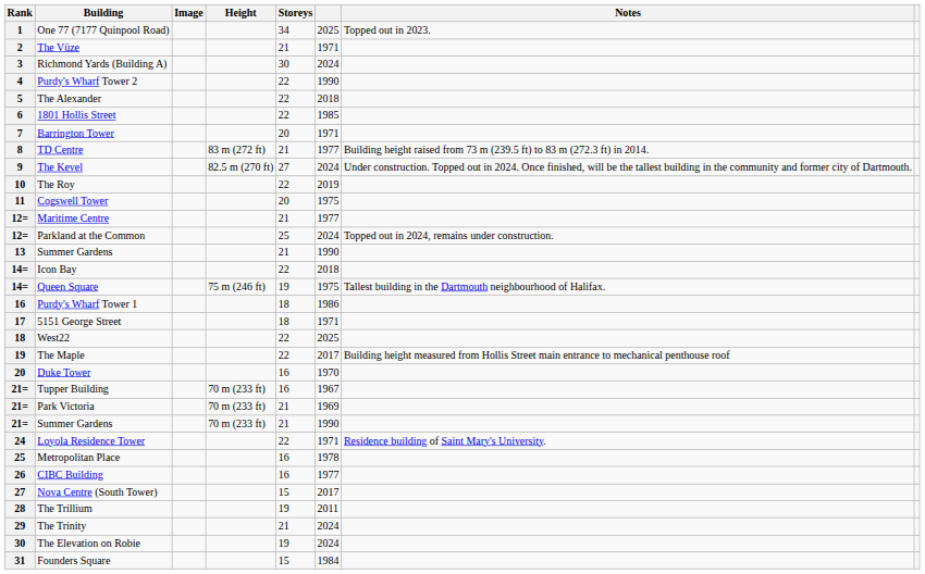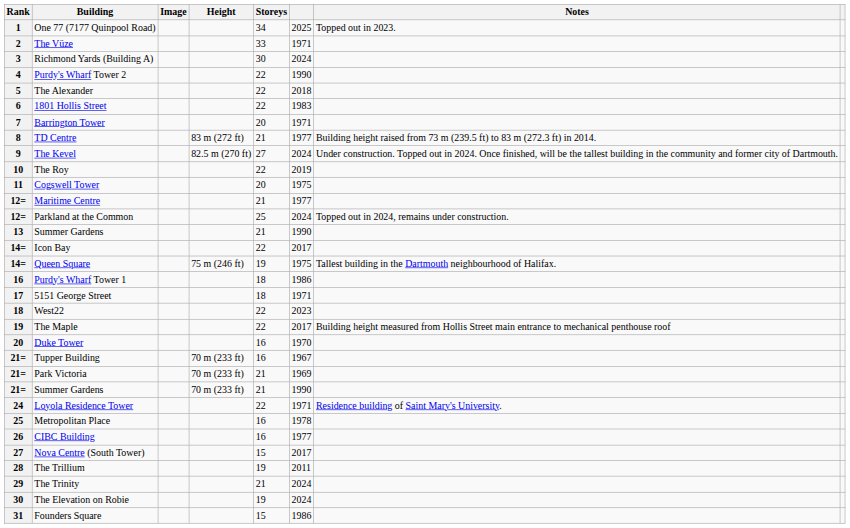 <table class= "wikitable sortable">
 <tr>
 <th>Rank</th>
 <th>Building</th>
 <th class="unsortable">Image</th>
 <th>Height</th>
 <th>Storeys</th>
 <th></th>
 <th class="unsortable">Notes</th>
 <th class="unsortable"></th>
 </tr>
 <tr>
 <th>1</th>
 <td>One 77 (7177 Quinpool Road)</td>
 <td></td>
 <td></td>
 <td>34</td>
 <td>2025</td>
 <td>Topped out in 2023.</td>
 <td></td>
 </tr>
 <tr>
 <th>2</th>
 <td><a href='#'>The Vüze</a></td>
 <td></td>
 <td></td>
-<td>21</td>
+<td>33</td>
 <td>1971</td>
 <td></td>
 <td></td>
 </tr>
 <tr>
 <th>3</th>
 <td>Richmond Yards (Building A)</td>
 <td></td>
 <td></td>
 <td>30</td>
 <td>2024</td>
 <td></td>
 <td></td>
 </tr>
 <tr>
 <th>4</th>
 <td><a href='#'>Purdy's Wharf</a> Tower 2</td>
 <td></td>
 <td></td>
 <td>22</td>
 <td>1990</td>
 <td></td>
 <td></td>
 </tr>
 <tr>
 <th>5</th>
 <td>The Alexander</td>
 <td></td>
 <td></td>
 <td>22</td>
 <td>2018</td>
 <td></td>
 <td></td>
 </tr>
 <tr>
 <th>6</th>
 <td><a href='#'>1801 Hollis Street</a></td>
 <td></td>
 <td></td>
 <td>22</td>
-<td>1985</td>
+<td>1983</td>
 <td></td>
 <td></td>
 </tr>
 <tr>
 <th>7</th>
 <td><a href='#'>Barrington Tower</a></td>
 <td></td>
 <td></td>
 <td>20</td>
 <td>1971</td>
 <td></td>
 <td></td>
 </tr>
 <tr>
 <th>8</th>
 <td><a href='#'>TD Centre</a></td>
 <td></td>
 <td>83 m (272 ft)</td>
 <td>21</td>
 <td>1977</td>
 <td>Building height raised from 73 m (239.5 ft) to 83 m (272.3 ft) in 2014.</td>
 <td></td>
 </tr>
 <tr>
 <th>9</th>
 <td><a href='#'>The Kevel</a></td>
 <td></td>
 <td>82.5 m (270 ft)</td>
 <td>27</td>
 <td>2024</td>
 <td>Under construction. Topped out in 2024. Once finished, will be the tallest building in the community and former city of Dartmouth.</td>
 <td></td>
 </tr>
 <tr>
 <th>10</th>
 <td>The Roy</td>
 <td></td>
 <td></td>
 <td>22</td>
 <td>2019</td>
 <td></td>
 <td></td>
 </tr>
 <tr>
 <th>11</th>
 <td><a href='#'>Cogswell Tower</a></td>
 <td></td>
 <td></td>
 <td>20</td>
 <td>1975</td>
 <td></td>
 <td></td>
 </tr>
 <tr>
 <th>12=</th>
 <td><a href='#'>Maritime Centre</a></td>
 <td></td>
 <td></td>
 <td>21</td>
 <td>1977</td>
 <td></td>
 <td></td>
 </tr>
 <tr>
 <th>12=</th>
 <td>Parkland at the Common</td>
 <td></td>
 <td></td>
 <td>25</td>
 <td>2024</td>
 <td>Topped out in 2024, remains under construction.</td>
 <td></td>
 </tr>
 <tr>
 <th>13</th>
 <td>Summer Gardens</td>
 <td></td>
 <td></td>
 <td>21</td>
 <td>1990</td>
 <td></td>
 <td></td>
 </tr>
 <tr>
 <th>14=</th>
 <td>Icon Bay</td>
 <td></td>
 <td></td>
 <td>22</td>
-<td>2018</td>
+<td>2017</td>
 <td></td>
 <td></td>
 </tr>
 <tr>
 <th>14=</th>
 <td><a href='#'>Queen Square</a></td>
 <td></td>
 <td>75 m (246 ft)</td>
 <td>19</td>
 <td>1975</td>
 <td>Tallest building in the <a href='#'>Dartmouth</a> neighbourhood of Halifax.</td>
 <td></td>
 </tr>
 <tr>
 <th>16</th>
 <td><a href='#'>Purdy's Wharf</a> Tower 1</td>
 <td></td>
 <td></td>
 <td>18</td>
 <td>1986</td>
 <td></td>
 <td></td>
 </tr>
 <tr>
 <th>17</th>
 <td>5151 George Street</td>
 <td></td>
 <td></td>
 <td>18</td>
 <td>1971</td>
 <td></td>
 <td></td>
 </tr>
 <tr>
 <th>18</th>
 <td>West22</td>
 <td></td>
 <td></td>
 <td>22</td>
-<td>2025</td>
+<td>2023</td>
 <td></td>
 <td></td>
 </tr>
 <tr>
 <th>19</th>
 <td>The Maple</td>
 <td></td>
 <td></td>
 <td>22</td>
 <td>2017</td>
 <td>Building height measured from Hollis Street main entrance to mechanical penthouse roof</td>
 <td></td>
 </tr>
 <tr>
 <th>20</th>
 <td><a href='#'>Duke Tower</a></td>
 <td></td>
 <td></td>
 <td>16</td>
 <td>1970</td>
 <td></td>
 <td></td>
 </tr>
 <tr>
 <th>21=</th>
 <td>Tupper Building</td>
 <td></td>
 <td>70 m (233 ft)</td>
 <td>16</td>
 <td>1967</td>
 <td></td>
 <td></td>
 </tr>
 <tr>
 <th>21=</th>
 <td>Park Victoria</td>
 <td></td>
 <td>70 m (233 ft)</td>
 <td>21</td>
 <td>1969</td>
 <td></td>
 <td></td>
 </tr>
 <tr>
 <th>21=</th>
 <td>Summer Gardens</td>
 <td></td>
 <td>70 m (233 ft)</td>
 <td>21</td>
 <td>1990</td>
 <td></td>
 <td></td>
 </tr>
 <tr>
 <th>24</th>
 <td><a href='#'>Loyola Residence Tower</a></td>
 <td></td>
 <td></td>
 <td>22</td>
 <td>1971</td>
 <td><a href='#'>Residence building</a> of <a href='#'>Saint Mary's University</a>.</td>
 <td></td>
 </tr>
 <tr>
 <th>25</th>
 <td>Metropolitan Place</td>
 <td></td>
 <td></td>
 <td>16</td>
 <td>1978</td>
 <td></td>
 <td></td>
 </tr>
 <tr>
 <th>26</th>
 <td><a href='#'>CIBC Building</a></td>
 <td></td>
 <td></td>
 <td>16</td>
 <td>1977</td>
 <td></td>
 <td></td>
 </tr>
 <tr>
 <th>27</th>
 <td><a href='#'>Nova Centre</a> (South Tower)</td>
 <td></td>
 <td></td>
 <td>15</td>
 <td>2017</td>
 <td></td>
 <td></td>
 </tr>
 <tr>
 <th>28</th>
 <td>The Trillium</td>
 <td></td>
 <td></td>
 <td>19</td>
 <td>2011</td>
 <td></td>
 <td></td>
 </tr>
 <tr>
 <th>29</th>
 <td>The Trinity</td>
 <td></td>
 <td></td>
 <td>21</td>
 <td>2024</td>
 <td></td>
 <td></td>
 </tr>
 <tr>
 <th>30</th>
 <td>The Elevation on Robie</td>
 <td></td>
 <td></td>
 <td>19</td>
 <td>2024</td>
 <td></td>
 <td></td>
 </tr>
 <tr>
 <th>31</th>
 <td>Founders Square</td>
 <td></td>
 <td></td>
 <td>15</td>
-<td>1984</td>
+<td>1986</td>
 <td></td>
 <td></td>
 </tr>
 </table>
